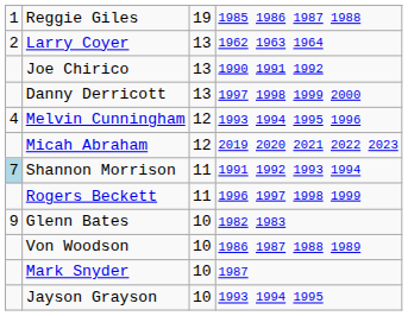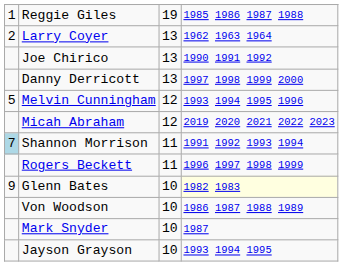 <table class="wikitable">
 <tr>
 </tr>
 <tr>
 <td>1</td>
 <td>Reggie Giles</td>
 <td>19</td>
 <td style="font-size:80%;"><a href='#'>1985</a> <a href='#'>1986</a> <a href='#'>1987</a> <a href='#'>1988</a></td>
 </tr>
 <tr>
 <td>2</td>
 <td><a href='#'>Larry Coyer</a></td>
 <td>13</td>
 <td style="font-size:80%;"><a href='#'>1962</a> <a href='#'>1963</a> <a href='#'>1964</a></td>
 </tr>
 <tr>
 <td></td>
 <td>Joe Chirico</td>
 <td>13</td>
 <td style="font-size:80%;"><a href='#'>1990</a> <a href='#'>1991</a> <a href='#'>1992</a></td>
 </tr>
 <tr>
 <td></td>
 <td>Danny Derricott</td>
 <td>13</td>
 <td style="font-size:80%;"><a href='#'>1997</a> <a href='#'>1998</a> <a href='#'>1999</a> <a href='#'>2000</a></td>
 </tr>
 <tr>
-<td>4</td>
+<td>5</td>
 <td><a href='#'>Melvin Cunningham</a></td>
 <td>12</td>
 <td style="font-size:80%;"><a href='#'>1993</a> <a href='#'>1994</a> <a href='#'>1995</a> <a href='#'>1996</a></td>
 </tr>
 <tr>
 <td></td>
 <td><a href='#'>Micah Abraham</a></td>
 <td>12</td>
 <td style="font-size:80%;"><a href='#'>2019</a> <a href='#'>2020</a> <a href='#'>2021</a> <a href='#'>2022</a> <a href='#'>2023</a></td>
 </tr>
 <tr>
 <td style="background: lightblue;">7</td>
 <td>Shannon Morrison</td>
 <td>11</td>
 <td style="font-size:80%;"><a href='#'>1991</a> <a href='#'>1992</a> <a href='#'>1993</a> <a href='#'>1994</a></td>
 </tr>
 <tr>
 <td></td>
 <td><a href='#'>Rogers Beckett</a></td>
 <td>11</td>
 <td style="font-size:80%;"><a href='#'>1996</a> <a href='#'>1997</a> <a href='#'>1998</a> <a href='#'>1999</a></td>
 </tr>
 <tr>
 <td>9</td>
 <td>Glenn Bates</td>
 <td>10</td>
-<td style="font-size:80%;"><a href='#'>1982</a> <a href='#'>1983</a></td>
+<td style="background: lightyellow; font-size:80%;"><a href='#'>1982</a> <a href='#'>1983</a></td>
 </tr>
 <tr>
 <td></td>
 <td>Von Woodson</td>
 <td>10</td>
 <td style="font-size:80%;"><a href='#'>1986</a> <a href='#'>1987</a> <a href='#'>1988</a> <a href='#'>1989</a></td>
 </tr>
 <tr>
 <td></td>
 <td><a href='#'>Mark Snyder</a></td>
 <td>10</td>
 <td style="font-size:80%;"><a href='#'>1987</a></td>
 </tr>
 <tr>
 <td></td>
 <td>Jayson Grayson</td>
 <td>10</td>
 <td style="font-size:80%;"><a href='#'>1993</a> <a href='#'>1994</a> <a href='#'>1995</a></td>
 </tr>
 </table>
